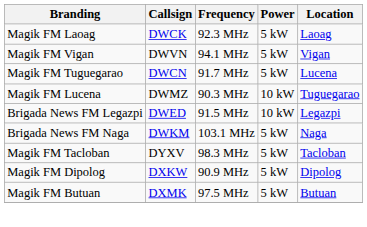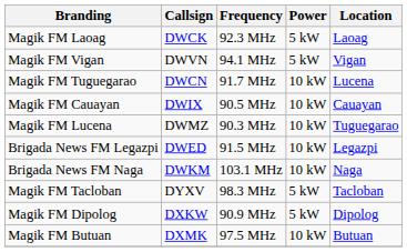 <table class="wikitable">
 <tr>
 <th>Branding</th>
 <th>Callsign</th>
 <th>Frequency</th>
 <th>Power</th>
 <th>Location</th>
 </tr>
 <tr>
 <td>Magik FM Laoag</td>
 <td><a href='#'>DWCK</a></td>
 <td>92.3 MHz</td>
 <td>5 kW</td>
 <td><a href='#'>Laoag</a></td>
 </tr>
 <tr>
 <td>Magik FM Vigan</td>
 <td>DWVN</td>
 <td>94.1 MHz</td>
 <td>5 kW</td>
 <td><a href='#'>Vigan</a></td>
 </tr>
 <tr>
 <td>Magik FM Tuguegarao</td>
 <td><a href='#'>DWCN</a></td>
 <td>91.7 MHz</td>
-<td>5 kW</td>
+<td>10 kW</td>
 <td><a href='#'>Lucena</a></td>
+</tr>
+<tr>
+<td>Magik FM Cauayan</td>
+<td><a href='#'>DWIX</a></td>
+<td>90.5 MHz</td>
+<td>10 kW</td>
+<td><a href='#'>Cauayan</a></td>
 </tr>
 <tr>
 <td>Magik FM Lucena</td>
 <td>DWMZ</td>
 <td>90.3 MHz</td>
 <td>10 kW</td>
 <td><a href='#'>Tuguegarao</a></td>
 </tr>
 <tr>
 <td>Brigada News FM Legazpi</td>
 <td><a href='#'>DWED</a></td>
 <td>91.5 MHz</td>
 <td>10 kW</td>
 <td><a href='#'>Legazpi</a></td>
 </tr>
 <tr>
 <td>Brigada News FM Naga</td>
 <td><a href='#'>DWKM</a></td>
 <td>103.1 MHz</td>
-<td>5 kW</td>
+<td>10 kW</td>
 <td><a href='#'>Naga</a></td>
 </tr>
 <tr>
 <td>Magik FM Tacloban</td>
 <td>DYXV</td>
 <td>98.3 MHz</td>
 <td>5 kW</td>
 <td><a href='#'>Tacloban</a></td>
 </tr>
 <tr>
 <td>Magik FM Dipolog</td>
 <td><a href='#'>DXKW</a></td>
 <td>90.9 MHz</td>
 <td>5 kW</td>
 <td><a href='#'>Dipolog</a></td>
 </tr>
 <tr>
 <td>Magik FM Butuan</td>
 <td><a href='#'>DXMK</a></td>
 <td>97.5 MHz</td>
-<td>5 kW</td>
+<td>10 kW</td>
 <td><a href='#'>Butuan</a></td>
 </tr>
 <tr>
 </tr>
 </table>
